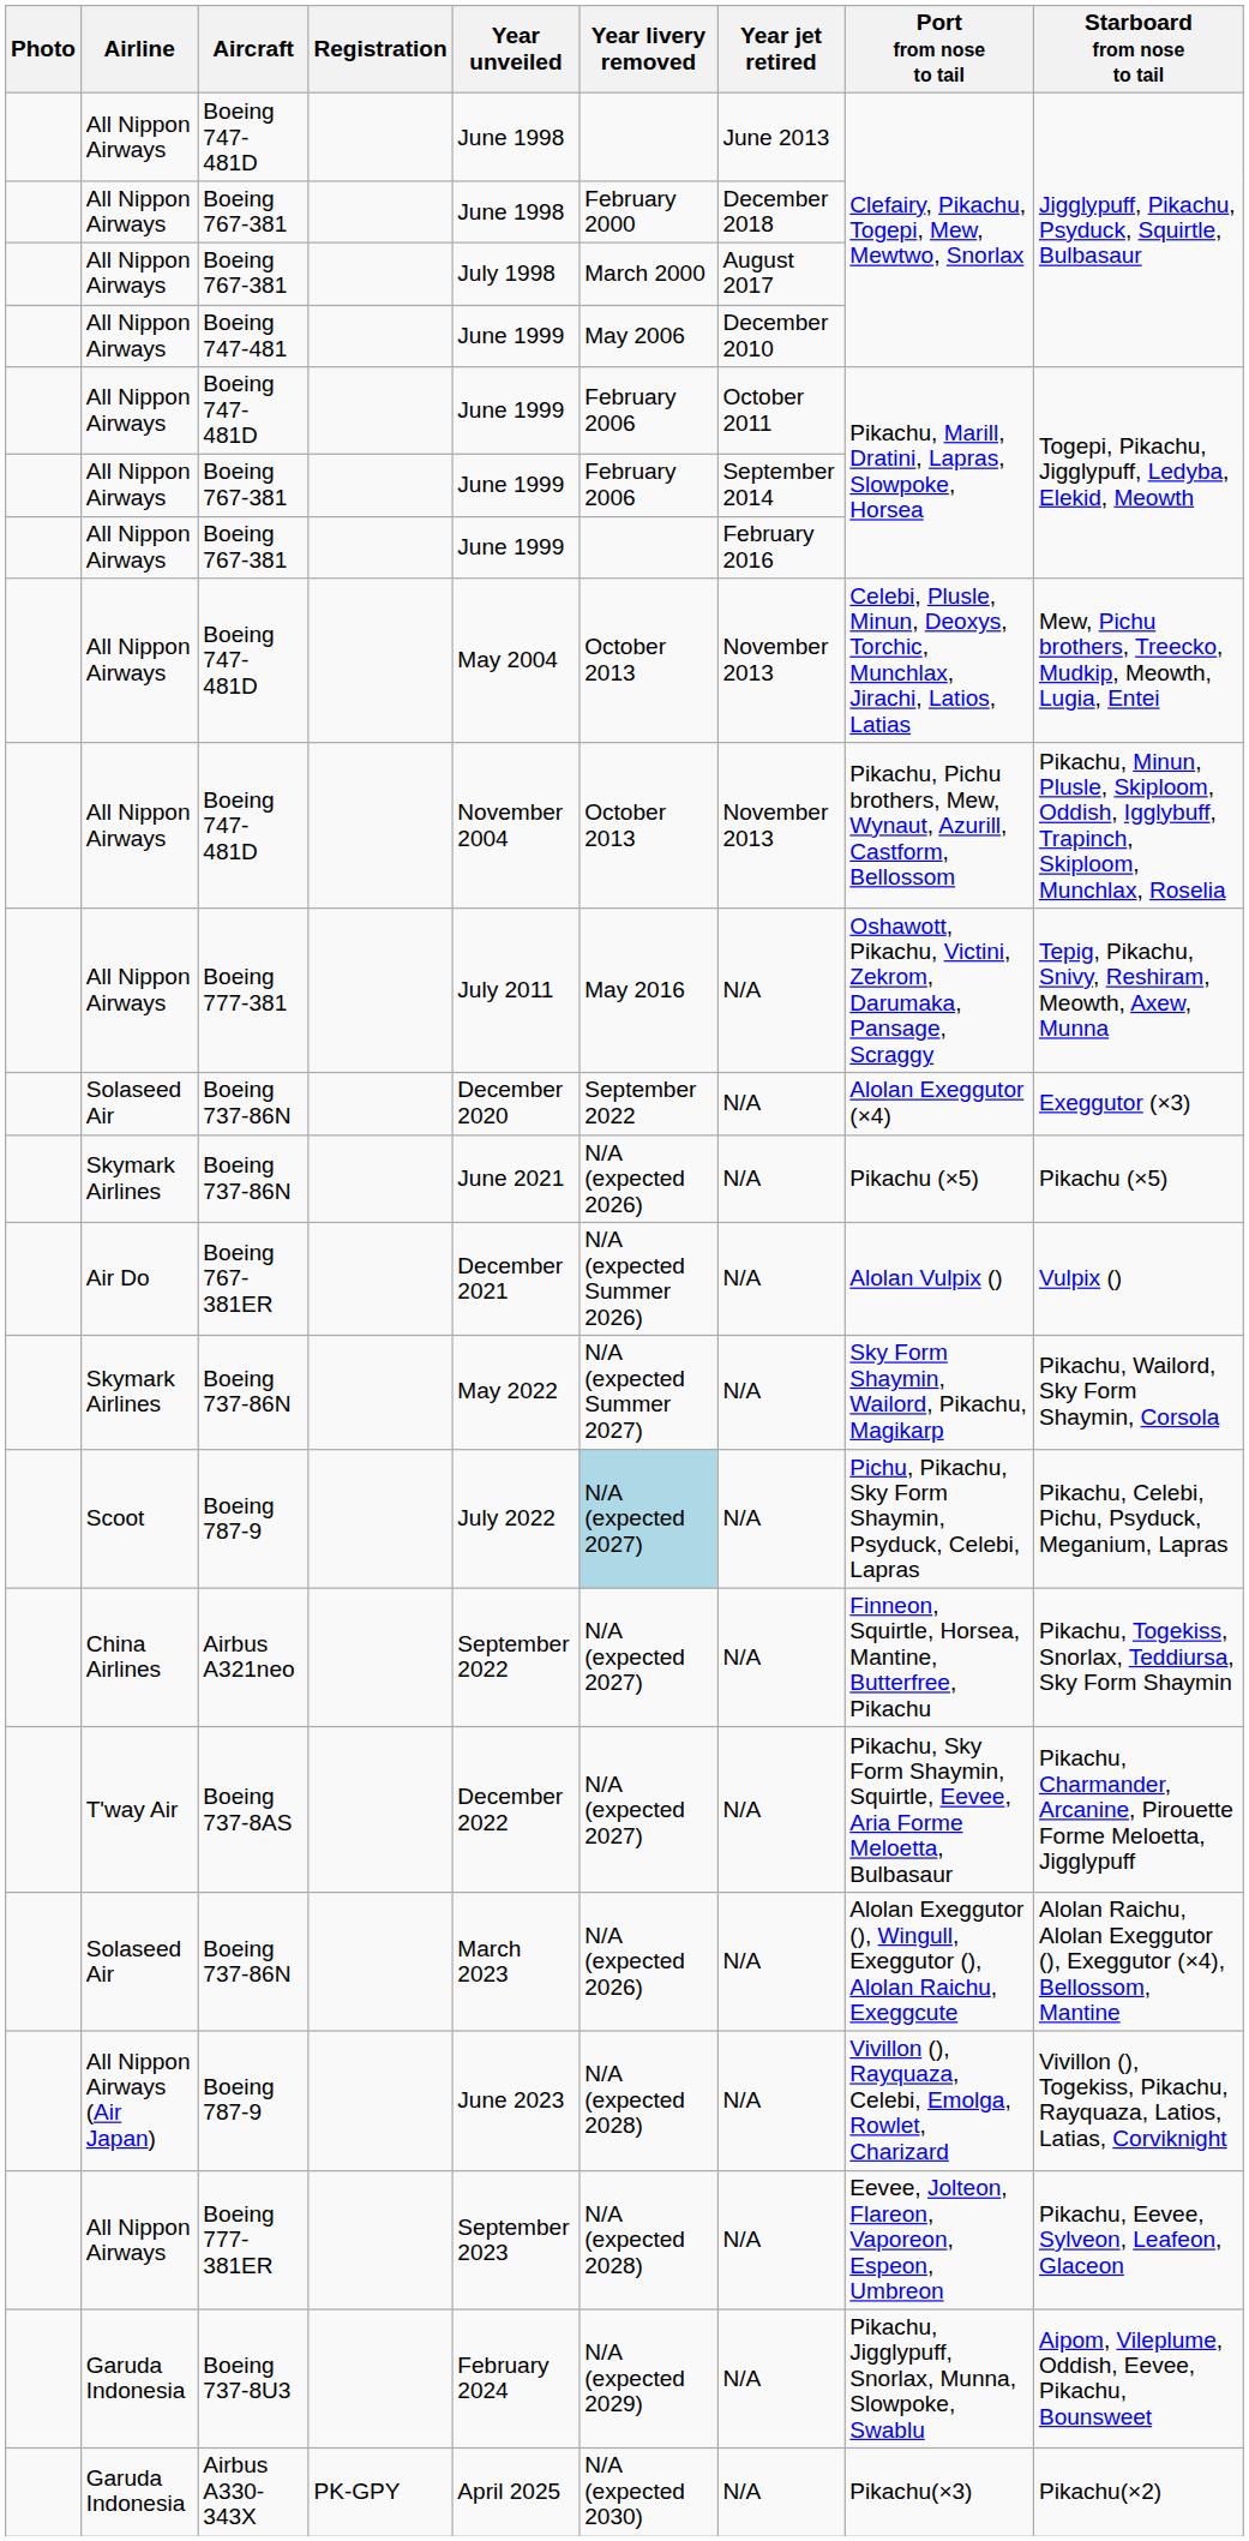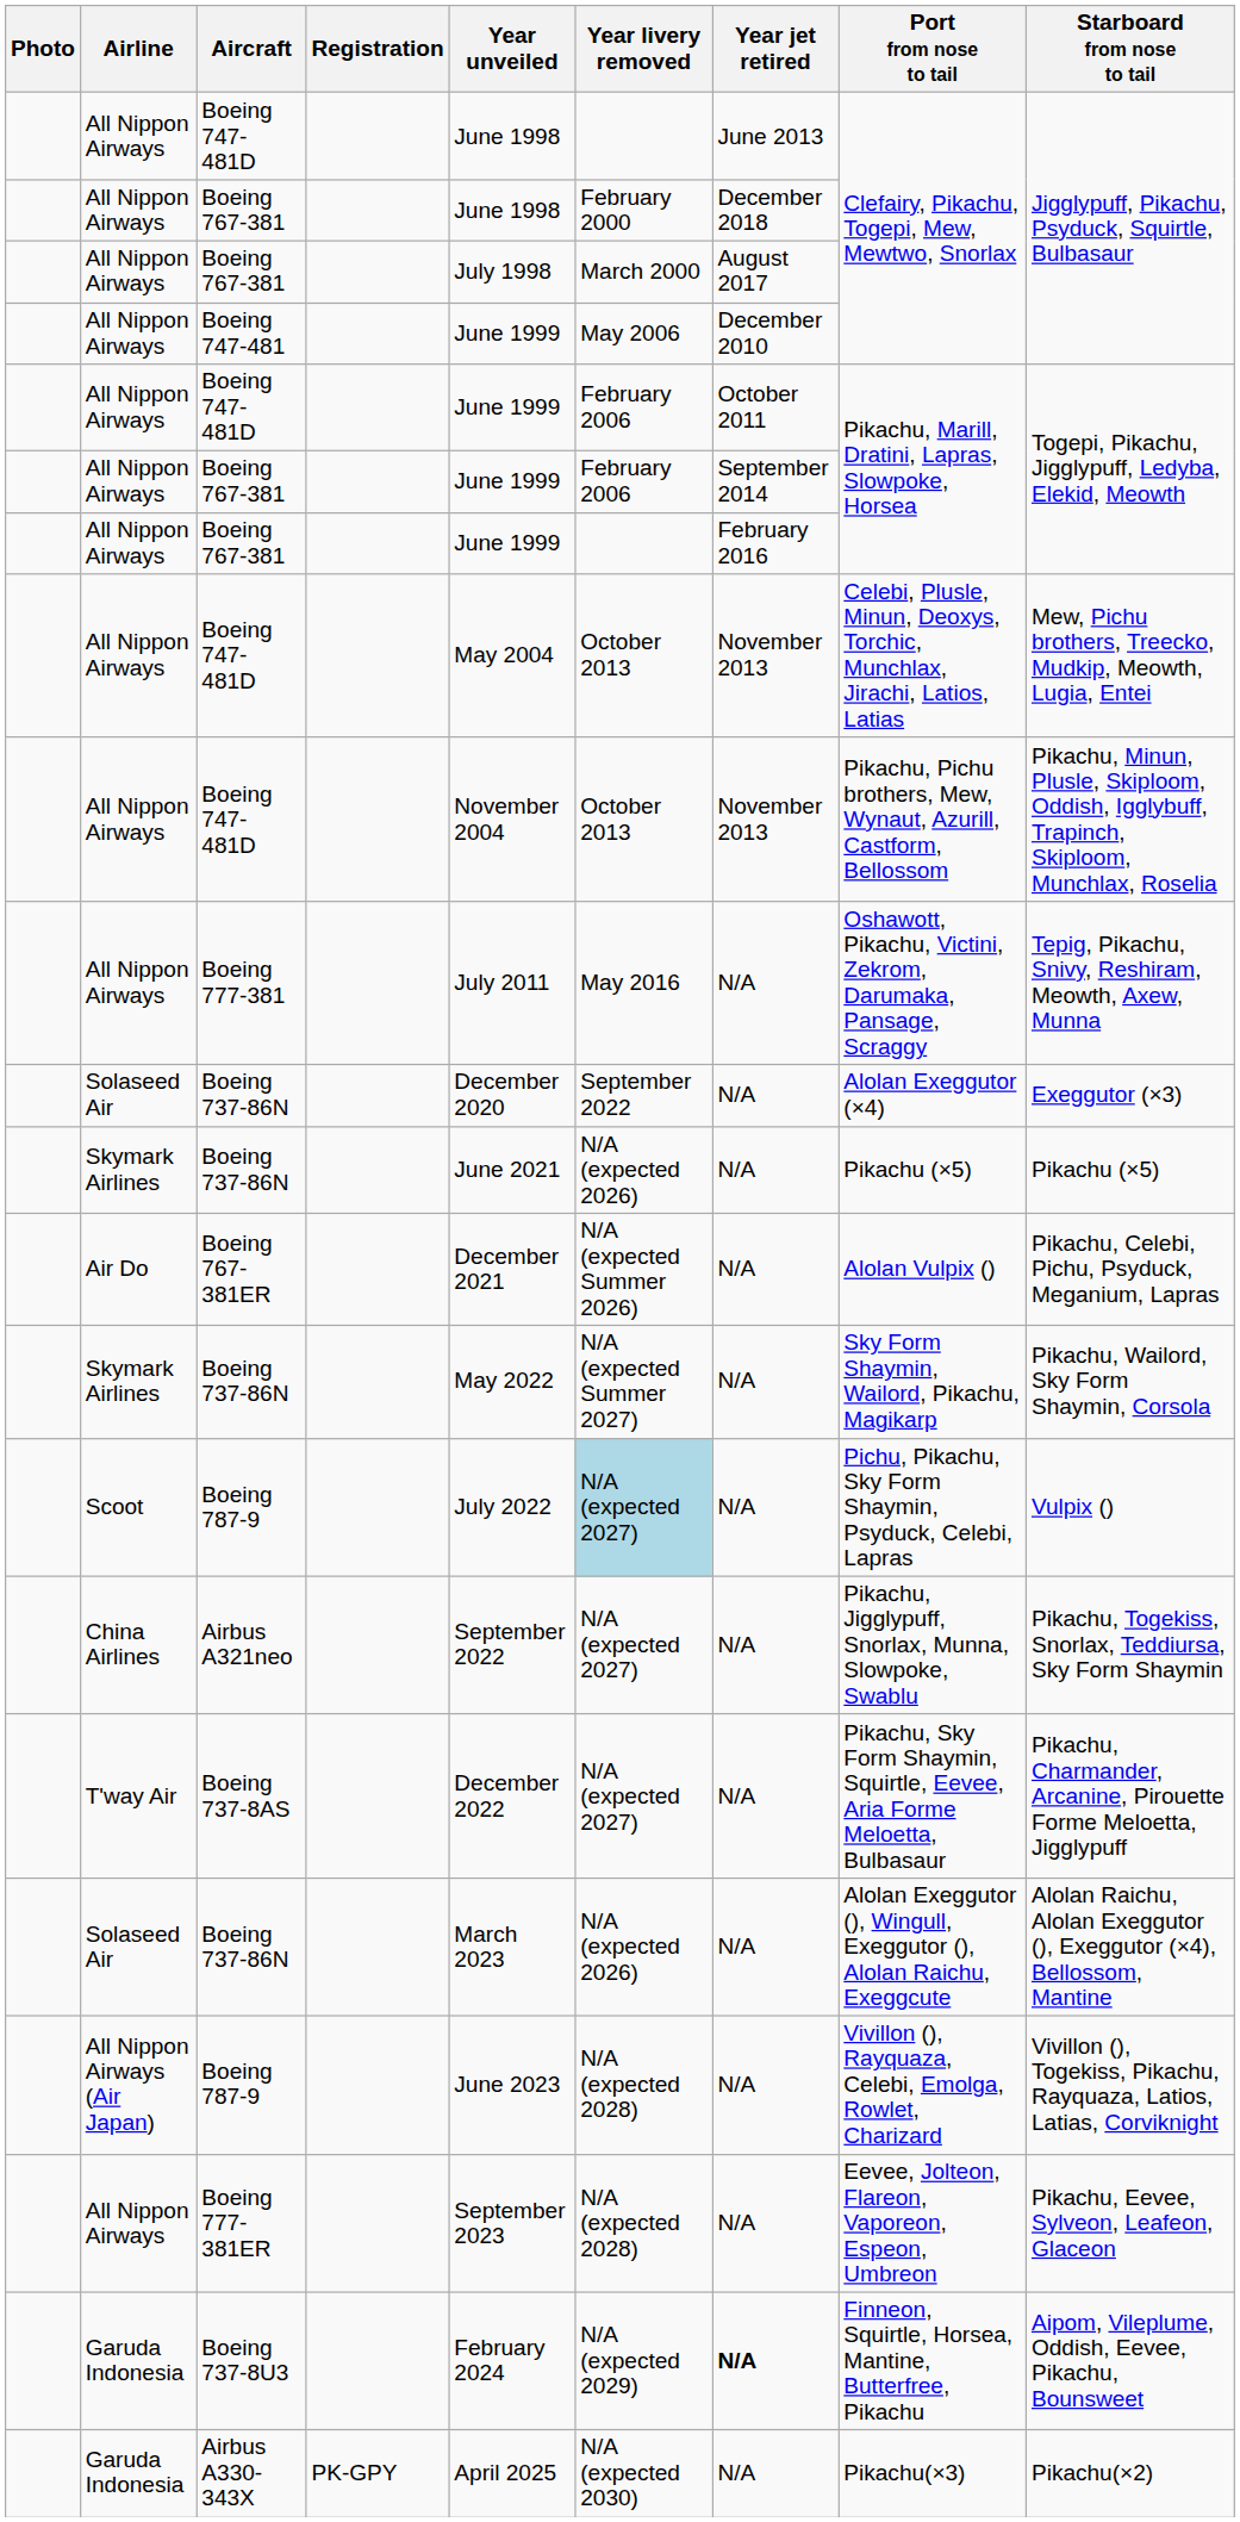 <table class="wikitable sortable">
 <tr style="vertical-align:middle;">
 <th>Photo</th>
 <th>Airline</th>
 <th>Aircraft</th>
 <th>Registration</th>
 <th>Year<br>unveiled</th>
 <th>Year livery removed</th>
 <th>Year jet retired</th>
 <th>Port<br><small>from nose<br>to tail</small></th>
 <th>Starboard<br><small>from nose<br>to tail</small></th>
 </tr>
 <tr>
 <td></td>
 <td>All Nippon Airways</td>
 <td>Boeing 747-481D</td>
 <td></td>
 <td>June 1998</td>
 <td></td>
 <td>June 2013</td>
 <td rowspan="4"><a href='#'>Clefairy</a>, <a href='#'>Pikachu</a>, <a href='#'>Togepi</a>, <a href='#'>Mew</a>, <a href='#'>Mewtwo</a>, <a href='#'>Snorlax</a></td>
 <td rowspan="4"><a href='#'>Jigglypuff</a>, <a href='#'>Pikachu</a>, <a href='#'>Psyduck</a>, <a href='#'>Squirtle</a>, <a href='#'>Bulbasaur</a></td>
 </tr>
 <tr>
 <td></td>
 <td>All Nippon Airways</td>
 <td>Boeing 767-381</td>
 <td></td>
 <td>June 1998</td>
 <td>February 2000</td>
 <td>December 2018</td>
 </tr>
 <tr>
 <td></td>
 <td>All Nippon Airways</td>
 <td>Boeing 767-381</td>
 <td></td>
 <td>July 1998</td>
 <td>March 2000</td>
 <td>August 2017</td>
 </tr>
 <tr>
 <td></td>
 <td>All Nippon Airways</td>
 <td>Boeing 747-481</td>
 <td></td>
 <td>June 1999</td>
 <td>May 2006</td>
 <td>December 2010</td>
 </tr>
 <tr>
 <td></td>
 <td>All Nippon Airways</td>
 <td>Boeing 747-481D</td>
 <td></td>
 <td>June 1999</td>
 <td>February 2006</td>
 <td>October 2011</td>
 <td rowspan="3">Pikachu, <a href='#'>Marill</a>, <a href='#'>Dratini</a>, <a href='#'>Lapras</a>, <a href='#'>Slowpoke</a>, <a href='#'>Horsea</a></td>
 <td rowspan="3">Togepi, Pikachu, Jigglypuff, <a href='#'>Ledyba</a>, <a href='#'>Elekid</a>, <a href='#'>Meowth</a></td>
 </tr>
 <tr>
 <td></td>
 <td>All Nippon Airways</td>
 <td>Boeing 767-381</td>
 <td></td>
 <td>June 1999</td>
 <td>February 2006</td>
 <td>September 2014</td>
 </tr>
 <tr>
 <td></td>
 <td>All Nippon Airways</td>
 <td>Boeing 767-381</td>
 <td></td>
 <td>June 1999</td>
 <td></td>
 <td>February 2016</td>
 </tr>
 <tr>
 <td></td>
 <td>All Nippon Airways</td>
 <td>Boeing 747-481D</td>
 <td></td>
 <td>May 2004</td>
 <td>October 2013</td>
 <td>November 2013</td>
 <td><a href='#'>Celebi</a>, <a href='#'>Plusle</a>, <a href='#'>Minun</a>, <a href='#'>Deoxys</a>, <a href='#'>Torchic</a>, <a href='#'>Munchlax</a>, <a href='#'>Jirachi</a>, <a href='#'>Latios</a>, <a href='#'>Latias</a></td>
 <td>Mew, <a href='#'>Pichu brothers</a>, <a href='#'>Treecko</a>, <a href='#'>Mudkip</a>, Meowth, <a href='#'>Lugia</a>, <a href='#'>Entei</a></td>
 </tr>
 <tr>
 <td></td>
 <td>All Nippon Airways</td>
 <td>Boeing 747-481D</td>
 <td></td>
 <td>November 2004</td>
 <td>October 2013</td>
 <td>November 2013</td>
 <td>Pikachu, Pichu brothers, Mew, <a href='#'>Wynaut</a>, <a href='#'>Azurill</a>, <a href='#'>Castform</a>, <a href='#'>Bellossom</a></td>
 <td>Pikachu, <a href='#'>Minun</a>, <a href='#'>Plusle</a>, <a href='#'>Skiploom</a>, <a href='#'>Oddish</a>, <a href='#'>Igglybuff</a>, <a href='#'>Trapinch</a>, <a href='#'>Skiploom</a>, <a href='#'>Munchlax</a>, <a href='#'>Roselia</a></td>
 </tr>
 <tr>
 <td></td>
 <td>All Nippon Airways</td>
 <td>Boeing 777-381</td>
 <td></td>
 <td>July 2011</td>
 <td>May 2016</td>
 <td>N/A</td>
 <td><a href='#'>Oshawott</a>, Pikachu, <a href='#'>Victini</a>, <a href='#'>Zekrom</a>, <a href='#'>Darumaka</a>, <a href='#'>Pansage</a>, <a href='#'>Scraggy</a></td>
 <td><a href='#'>Tepig</a>, Pikachu, <a href='#'>Snivy</a>, <a href='#'>Reshiram</a>, Meowth, <a href='#'>Axew</a>, <a href='#'>Munna</a></td>
 </tr>
 <tr>
 <td></td>
 <td>Solaseed Air</td>
 <td>Boeing 737-86N</td>
 <td></td>
 <td>December 2020</td>
 <td>September 2022</td>
 <td>N/A</td>
 <td><a href='#'>Alolan Exeggutor</a> (×4)</td>
 <td><a href='#'>Exeggutor</a> (×3)</td>
 </tr>
 <tr>
 <td></td>
 <td>Skymark Airlines</td>
 <td>Boeing 737-86N</td>
 <td></td>
 <td>June 2021</td>
 <td>N/A (expected 2026)</td>
 <td>N/A</td>
 <td>Pikachu (×5)</td>
 <td>Pikachu (×5)</td>
 </tr>
 <tr>
 <td></td>
 <td>Air Do</td>
 <td>Boeing 767-381ER</td>
 <td></td>
 <td>December 2021</td>
 <td>N/A (expected Summer 2026)</td>
 <td>N/A</td>
 <td><a href='#'>Alolan Vulpix</a> ()</td>
-<td><a href='#'>Vulpix</a> ()</td>
+<td>Pikachu, Celebi, Pichu, Psyduck, Meganium, Lapras</td>
 </tr>
 <tr>
 <td></td>
 <td>Skymark Airlines</td>
 <td>Boeing 737-86N</td>
 <td></td>
 <td>May 2022</td>
 <td>N/A (expected Summer 2027)</td>
 <td>N/A</td>
 <td><a href='#'>Sky Form Shaymin</a>, <a href='#'>Wailord</a>, Pikachu, <a href='#'>Magikarp</a></td>
 <td>Pikachu, Wailord, Sky Form Shaymin, <a href='#'>Corsola</a></td>
 </tr>
 <tr>
 <td></td>
 <td>Scoot</td>
 <td>Boeing 787-9</td>
 <td></td>
 <td>July 2022</td>
 <td style="background: lightblue;">N/A (expected 2027)</td>
 <td>N/A</td>
 <td><a href='#'>Pichu</a>, Pikachu, Sky Form Shaymin, Psyduck, Celebi, Lapras</td>
-<td>Pikachu, Celebi, Pichu, Psyduck, Meganium, Lapras</td>
+<td><a href='#'>Vulpix</a> ()</td>
 </tr>
 <tr>
 <td></td>
 <td>China Airlines</td>
 <td>Airbus A321neo</td>
 <td></td>
 <td>September 2022</td>
 <td>N/A (expected 2027)</td>
 <td>N/A</td>
-<td><a href='#'>Finneon</a>, Squirtle, Horsea, Mantine, <a href='#'>Butterfree</a>, Pikachu</td>
+<td>Pikachu, Jigglypuff, Snorlax, Munna, Slowpoke, <a href='#'>Swablu</a></td>
 <td>Pikachu, <a href='#'>Togekiss</a>, Snorlax, <a href='#'>Teddiursa</a>, Sky Form Shaymin</td>
 </tr>
 <tr>
 <td></td>
 <td>T'way Air</td>
 <td>Boeing 737-8AS</td>
 <td></td>
 <td>December 2022</td>
 <td>N/A (expected 2027)</td>
 <td>N/A</td>
 <td>Pikachu, Sky Form Shaymin, Squirtle, <a href='#'>Eevee</a>, <a href='#'>Aria Forme Meloetta</a>, Bulbasaur</td>
 <td>Pikachu, <a href='#'>Charmander</a>, <a href='#'>Arcanine</a>, Pirouette Forme Meloetta, Jigglypuff</td>
 </tr>
 <tr>
 <td></td>
 <td>Solaseed Air</td>
 <td>Boeing 737-86N</td>
 <td></td>
 <td>March 2023</td>
 <td>N/A (expected 2026)</td>
 <td>N/A</td>
 <td>Alolan Exeggutor (), <a href='#'>Wingull</a>, Exeggutor (), <a href='#'>Alolan Raichu</a>, <a href='#'>Exeggcute</a></td>
 <td>Alolan Raichu, Alolan Exeggutor (), Exeggutor (×4), <a href='#'>Bellossom</a>, <a href='#'>Mantine</a></td>
 </tr>
 <tr>
 <td></td>
 <td>All Nippon Airways<br>(<a href='#'>Air Japan</a>)</td>
 <td>Boeing 787-9</td>
 <td></td>
 <td>June 2023</td>
 <td>N/A (expected 2028)</td>
 <td>N/A</td>
 <td><a href='#'>Vivillon</a> (), <a href='#'>Rayquaza</a>, Celebi, <a href='#'>Emolga</a>, <a href='#'>Rowlet</a>, <a href='#'>Charizard</a></td>
 <td>Vivillon (), Togekiss, Pikachu, Rayquaza, Latios, Latias, <a href='#'>Corviknight</a></td>
 </tr>
 <tr>
 <td></td>
 <td>All Nippon Airways</td>
 <td>Boeing 777-381ER</td>
 <td></td>
 <td>September 2023</td>
 <td>N/A (expected 2028)</td>
 <td>N/A</td>
 <td>Eevee, <a href='#'>Jolteon</a>, <a href='#'>Flareon</a>, <a href='#'>Vaporeon</a>, <a href='#'>Espeon</a>, <a href='#'>Umbreon</a></td>
 <td>Pikachu, Eevee, <a href='#'>Sylveon</a>, <a href='#'>Leafeon</a>, <a href='#'>Glaceon</a></td>
 </tr>
 <tr>
 <td></td>
 <td>Garuda Indonesia</td>
 <td>Boeing 737-8U3</td>
 <td></td>
 <td>February 2024</td>
 <td>N/A (expected 2029)</td>
-<td>N/A</td>
-<td>Pikachu, Jigglypuff, Snorlax, Munna, Slowpoke, <a href='#'>Swablu</a></td>
+<td><strong>N/A</strong></td>
+<td><a href='#'>Finneon</a>, Squirtle, Horsea, Mantine, <a href='#'>Butterfree</a>, Pikachu</td>
 <td><a href='#'>Aipom</a>, <a href='#'>Vileplume</a>, Oddish, Eevee, Pikachu, <a href='#'>Bounsweet</a></td>
 </tr>
 <tr>
 <td></td>
 <td>Garuda Indonesia</td>
 <td>Airbus A330-343X</td>
 <td>PK-GPY</td>
 <td>April 2025</td>
 <td>N/A (expected 2030)</td>
 <td>N/A</td>
 <td>Pikachu(×3)</td>
 <td>Pikachu(×2)</td>
 </tr>
 </table>
